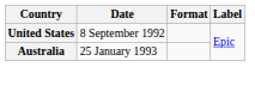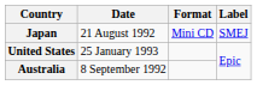 <table class="wikitable plainrowheaders">
 <tr>
 <th scope="col">Country</th>
 <th scope="col">Date</th>
 <th scope="col">Format</th>
 <th scope="col">Label</th>
 </tr>
 <tr>
+<th scope="row">Japan</th>
+<td>21 August 1992</td>
+<td><a href='#'>Mini CD</a></td>
+<td><a href='#'>SMEJ</a></td>
+</tr>
+<tr>
 <th scope="row">United States</th>
-<td>8 September 1992</td>
+<td>25 January 1993</td>
 <td></td>
 <td rowspan="2"><a href='#'>Epic</a></td>
 </tr>
 <tr>
 <th scope="row">Australia</th>
-<td>25 January 1993</td>
+<td>8 September 1992</td>
 <td></td>
 </tr>
 </table>
